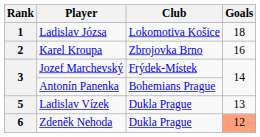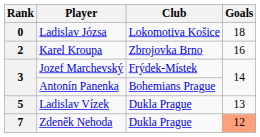 <table class="wikitable" style="text-align:center">
 <tr>
 <th>Rank</th>
 <th>Player</th>
 <th>Club</th>
 <th>Goals</th>
 </tr>
 <tr>
-<th>1</th>
+<th>0</th>
 <td align="left"> <a href='#'>Ladislav Józsa</a></td>
 <td align="left"><a href='#'>Lokomotiva Košice</a></td>
 <td>18</td>
 </tr>
 <tr>
 <th>2</th>
 <td align="left"> <a href='#'>Karel Kroupa</a></td>
 <td align="left"><a href='#'>Zbrojovka Brno</a></td>
 <td>16</td>
 </tr>
 <tr>
 <th rowspan="2">3</th>
 <td align="left"> <a href='#'>Jozef Marchevský</a></td>
 <td align="left"><a href='#'>Frýdek-Místek</a></td>
 <td rowspan="2">14</td>
 </tr>
 <tr>
 <td align="left"> <a href='#'>Antonín Panenka</a></td>
 <td align="left"><a href='#'>Bohemians Prague</a></td>
 </tr>
 <tr>
 <th>5</th>
 <td align="left"> <a href='#'>Ladislav Vízek</a></td>
 <td align="left"><a href='#'>Dukla Prague</a></td>
 <td>13</td>
 </tr>
 <tr>
-<th>6</th>
+<th>7</th>
 <td align="left"> <a href='#'>Zdeněk Nehoda</a></td>
 <td align="left"><a href='#'>Dukla Prague</a></td>
 <td style="background: lightsalmon;">12</td>
 </tr>
 </table>
